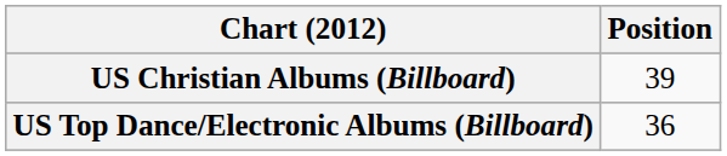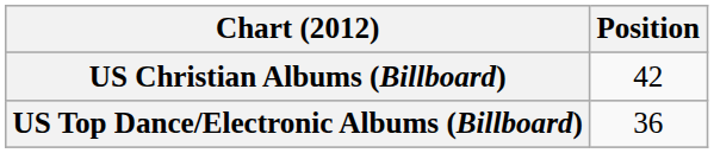 <table class="wikitable sortable plainrowheaders" style="text-align:center">
 <tr>
 <th scope="col">Chart (2012)</th>
 <th scope="col">Position</th>
 </tr>
 <tr>
 <th scope="row">US Christian Albums (<em>Billboard</em>)</th>
-<td>39</td>
+<td>42</td>
 </tr>
 <tr>
 <th scope="row">US Top Dance/Electronic Albums (<em>Billboard</em>)</th>
 <td>36</td>
 </tr>
 </table>
